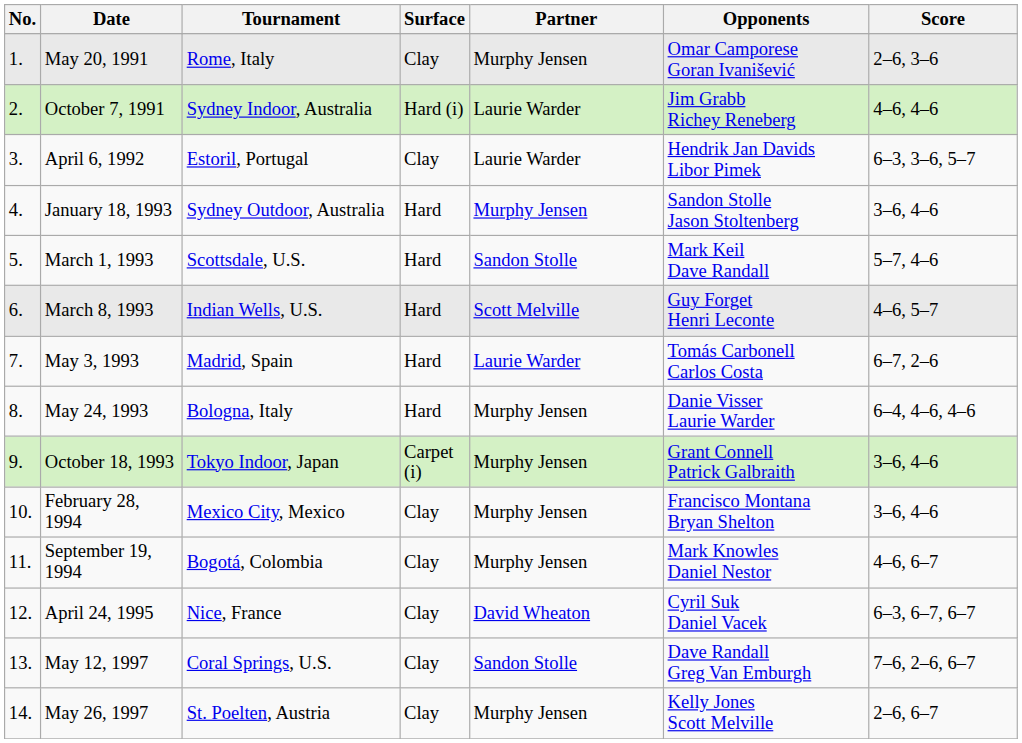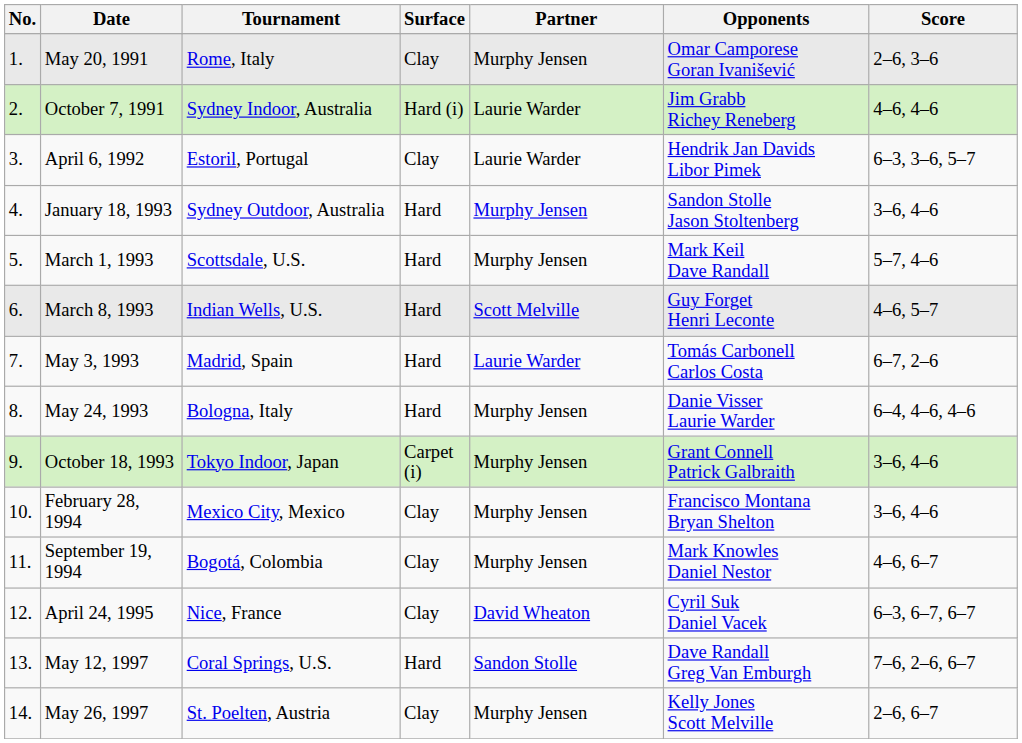 <table class="sortable wikitable">
 <tr>
 <th style="width:20px">No.</th>
 <th style="width:115px">Date</th>
 <th style="width:180px">Tournament</th>
 <th style="width:50px">Surface</th>
 <th style="width:160px">Partner</th>
 <th style="width:170px">Opponents</th>
 <th style="width:120px" class="unsortable">Score</th>
 </tr>
 <tr>
 </tr>
 <tr style="background:#e9e9e9;">
 <td>1.</td>
 <td>May 20, 1991</td>
 <td><a href='#'>Rome</a>, Italy</td>
 <td>Clay</td>
 <td> Murphy Jensen</td>
 <td> <a href='#'>Omar Camporese</a> <br>  <a href='#'>Goran Ivanišević</a></td>
 <td>2–6, 3–6</td>
 </tr>
 <tr style="background:#d4f1c5;">
 <td>2.</td>
 <td>October 7, 1991</td>
 <td><a href='#'>Sydney Indoor</a>, Australia</td>
 <td>Hard (i)</td>
 <td> Laurie Warder</td>
 <td> <a href='#'>Jim Grabb</a> <br>  <a href='#'>Richey Reneberg</a></td>
 <td>4–6, 4–6</td>
 </tr>
 <tr>
 <td>3.</td>
 <td>April 6, 1992</td>
 <td><a href='#'>Estoril</a>, Portugal</td>
 <td>Clay</td>
 <td> Laurie Warder</td>
 <td> <a href='#'>Hendrik Jan Davids</a> <br>  <a href='#'>Libor Pimek</a></td>
 <td>6–3, 3–6, 5–7</td>
 </tr>
 <tr>
 <td>4.</td>
 <td>January 18, 1993</td>
 <td><a href='#'>Sydney Outdoor</a>, Australia</td>
 <td>Hard</td>
 <td> <a href='#'>Murphy Jensen</a></td>
 <td> <a href='#'>Sandon Stolle</a> <br>  <a href='#'>Jason Stoltenberg</a></td>
 <td>3–6, 4–6</td>
 </tr>
 <tr>
 <td>5.</td>
 <td>March 1, 1993</td>
 <td><a href='#'>Scottsdale</a>, U.S.</td>
 <td>Hard</td>
-<td> <a href='#'>Sandon Stolle</a></td>
+<td> Murphy Jensen</td>
 <td> <a href='#'>Mark Keil</a> <br>  <a href='#'>Dave Randall</a></td>
 <td>5–7, 4–6</td>
 </tr>
 <tr style="background:#e9e9e9;">
 <td>6.</td>
 <td>March 8, 1993</td>
 <td><a href='#'>Indian Wells</a>, U.S.</td>
 <td>Hard</td>
 <td> <a href='#'>Scott Melville</a></td>
 <td> <a href='#'>Guy Forget</a> <br>  <a href='#'>Henri Leconte</a></td>
 <td>4–6, 5–7</td>
 </tr>
 <tr>
 <td>7.</td>
 <td>May 3, 1993</td>
 <td><a href='#'>Madrid</a>, Spain</td>
 <td>Hard</td>
 <td> <a href='#'>Laurie Warder</a></td>
 <td> <a href='#'>Tomás Carbonell</a> <br>  <a href='#'>Carlos Costa</a></td>
 <td>6–7, 2–6</td>
 </tr>
 <tr>
 <td>8.</td>
 <td>May 24, 1993</td>
 <td><a href='#'>Bologna</a>, Italy</td>
 <td>Hard</td>
 <td> Murphy Jensen</td>
 <td> <a href='#'>Danie Visser</a> <br>  <a href='#'>Laurie Warder</a></td>
 <td>6–4, 4–6, 4–6</td>
 </tr>
 <tr style="background:#d4f1c5;">
 <td>9.</td>
 <td>October 18, 1993</td>
 <td><a href='#'>Tokyo Indoor</a>, Japan</td>
 <td>Carpet (i)</td>
 <td> Murphy Jensen</td>
 <td> <a href='#'>Grant Connell</a> <br>  <a href='#'>Patrick Galbraith</a></td>
 <td>3–6, 4–6</td>
 </tr>
 <tr>
 <td>10.</td>
 <td>February 28, 1994</td>
 <td><a href='#'>Mexico City</a>, Mexico</td>
 <td>Clay</td>
 <td> Murphy Jensen</td>
 <td> <a href='#'>Francisco Montana</a> <br>  <a href='#'>Bryan Shelton</a></td>
 <td>3–6, 4–6</td>
 </tr>
 <tr>
 <td>11.</td>
 <td>September 19, 1994</td>
 <td><a href='#'>Bogotá</a>, Colombia</td>
 <td>Clay</td>
 <td> Murphy Jensen</td>
 <td> <a href='#'>Mark Knowles</a> <br>  <a href='#'>Daniel Nestor</a></td>
 <td>4–6, 6–7</td>
 </tr>
 <tr>
 <td>12.</td>
 <td>April 24, 1995</td>
 <td><a href='#'>Nice</a>, France</td>
 <td>Clay</td>
 <td> <a href='#'>David Wheaton</a></td>
 <td> <a href='#'>Cyril Suk</a> <br>  <a href='#'>Daniel Vacek</a></td>
 <td>6–3, 6–7, 6–7</td>
 </tr>
 <tr>
 <td>13.</td>
 <td>May 12, 1997</td>
 <td><a href='#'>Coral Springs</a>, U.S.</td>
-<td>Clay</td>
+<td>Hard</td>
 <td> <a href='#'>Sandon Stolle</a></td>
 <td> <a href='#'>Dave Randall</a> <br>  <a href='#'>Greg Van Emburgh</a></td>
 <td>7–6, 2–6, 6–7</td>
 </tr>
 <tr>
 <td>14.</td>
 <td>May 26, 1997</td>
 <td><a href='#'>St. Poelten</a>, Austria</td>
 <td>Clay</td>
 <td> Murphy Jensen</td>
 <td> <a href='#'>Kelly Jones</a> <br>  <a href='#'>Scott Melville</a></td>
 <td>2–6, 6–7</td>
 </tr>
 </table>
